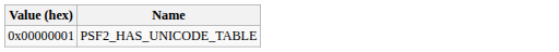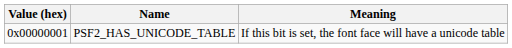 <table class="wikitable">
 <tr>
 <th>Value (hex)</th>
 <th>Name</th>
+<th>Meaning</th>
 </tr>
 <tr>
 <td>0x00000001</td>
 <td>PSF2_HAS_UNICODE_TABLE</td>
+<td>If this bit is set, the font face will have a unicode table</td>
 </tr>
 </table>
